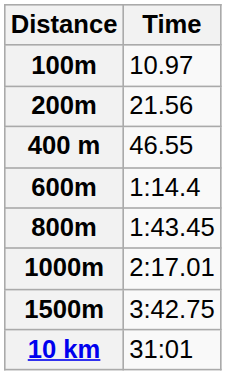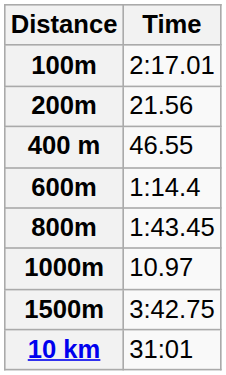 <table class="wikitable">
 <tr>
 <th>Distance</th>
 <th>Time</th>
 </tr>
 <tr>
 <th>100m</th>
-<td>10.97</td>
+<td>2:17.01</td>
 </tr>
 <tr>
 <th>200m</th>
 <td>21.56</td>
 </tr>
 <tr>
 <th 400m>400 m</th>
 <td>46.55</td>
 </tr>
 <tr>
 <th>600m</th>
 <td>1:14.4</td>
 </tr>
 <tr>
 <th>800m</th>
 <td>1:43.45</td>
 </tr>
 <tr>
 <th>1000m</th>
-<td>2:17.01</td>
+<td>10.97</td>
 </tr>
 <tr>
 <th>1500m</th>
 <td>3:42.75</td>
 </tr>
 <tr>
 <th><a href='#'>10 km</a></th>
 <td>31:01</td>
 </tr>
 </table>
